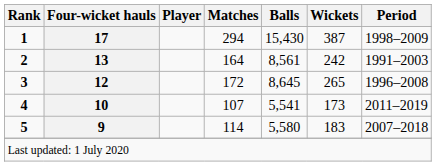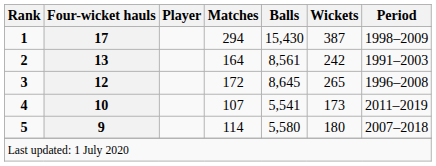 <table class="wikitable plainrowheaders sortable">
 <tr>
 <th scope=col>Rank</th>
 <th scope=col>Four-wicket hauls</th>
 <th scope=col>Player</th>
 <th scope=col>Matches</th>
 <th scope=col>Balls</th>
 <th scope=col>Wickets</th>
 <th scope=col>Period</th>
 </tr>
 <tr>
 <td align=center><strong>1</strong></td>
 <th scope="row" style="text-align:center;">17</th>
 <td></td>
 <td align=center>294</td>
 <td align=center>15,430</td>
 <td align=center>387</td>
 <td>1998–2009</td>
 </tr>
 <tr>
 <td align=center><strong>2</strong></td>
 <th scope=row style=text-align:center;>13</th>
 <td></td>
 <td align=center>164</td>
 <td align=center>8,561</td>
 <td align=center>242</td>
 <td>1991–2003</td>
 </tr>
 <tr>
 <td align=center><strong>3</strong></td>
 <th scope=row style=text-align:center;>12</th>
 <td></td>
 <td align=center>172</td>
 <td align=center>8,645</td>
 <td align=center>265</td>
 <td>1996–2008</td>
 </tr>
 <tr>
 <td align=center><strong>4</strong></td>
 <th scope=row style=text-align:center;>10</th>
 <td></td>
 <td align=center>107</td>
 <td align=center>5,541</td>
 <td align=center>173</td>
 <td>2011–2019</td>
 </tr>
 <tr>
 <td align=center><strong>5</strong></td>
 <th scope=row style=text-align:center;>9</th>
 <td></td>
 <td align=center>114</td>
 <td align=center>5,580</td>
-<td align=center>183</td>
+<td align=center>180</td>
 <td>2007–2018</td>
 </tr>
 <tr>
 </tr>
 <tr class=sortbottom>
 <td colspan=7><small>Last updated: 1 July 2020</small></td>
 </tr>
 </table>
